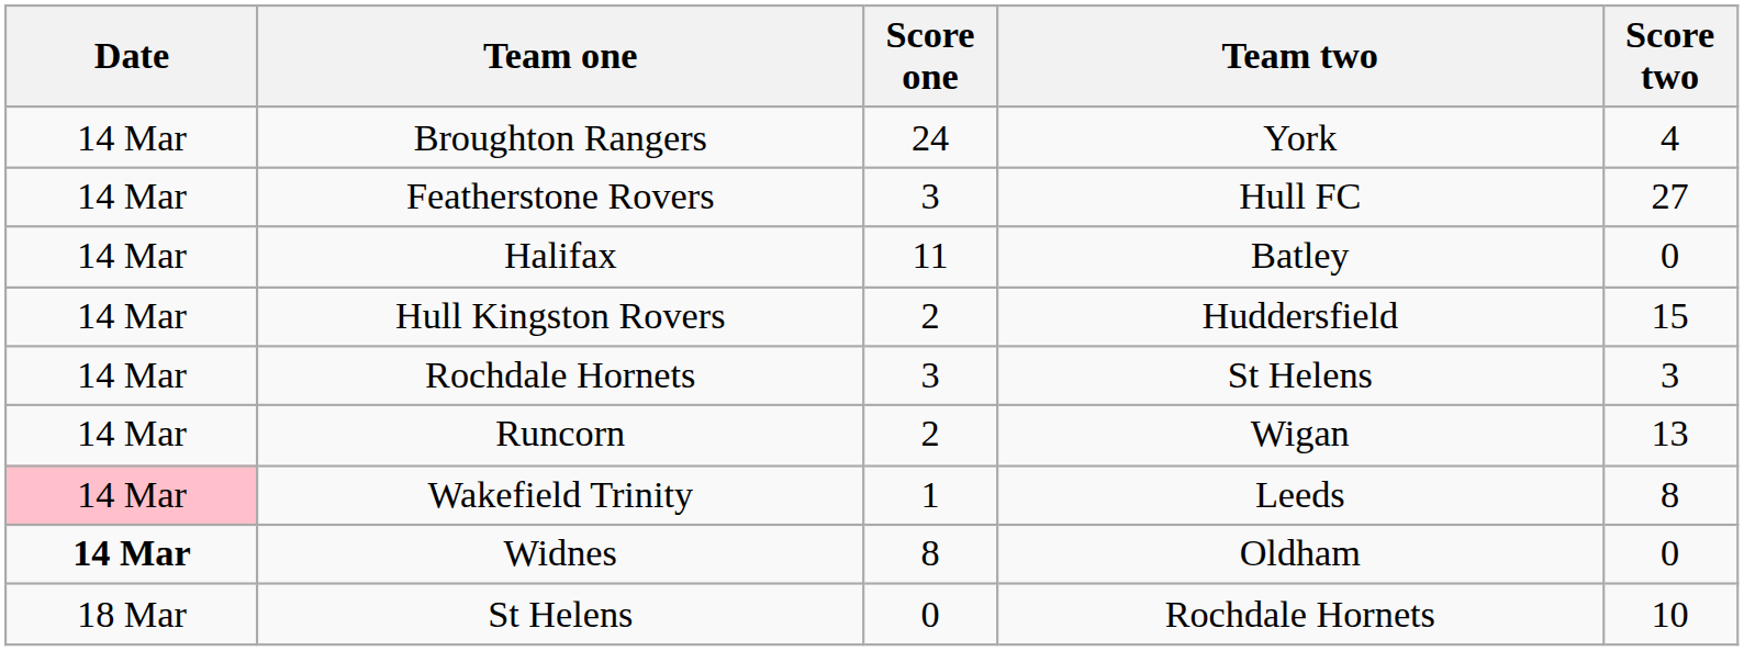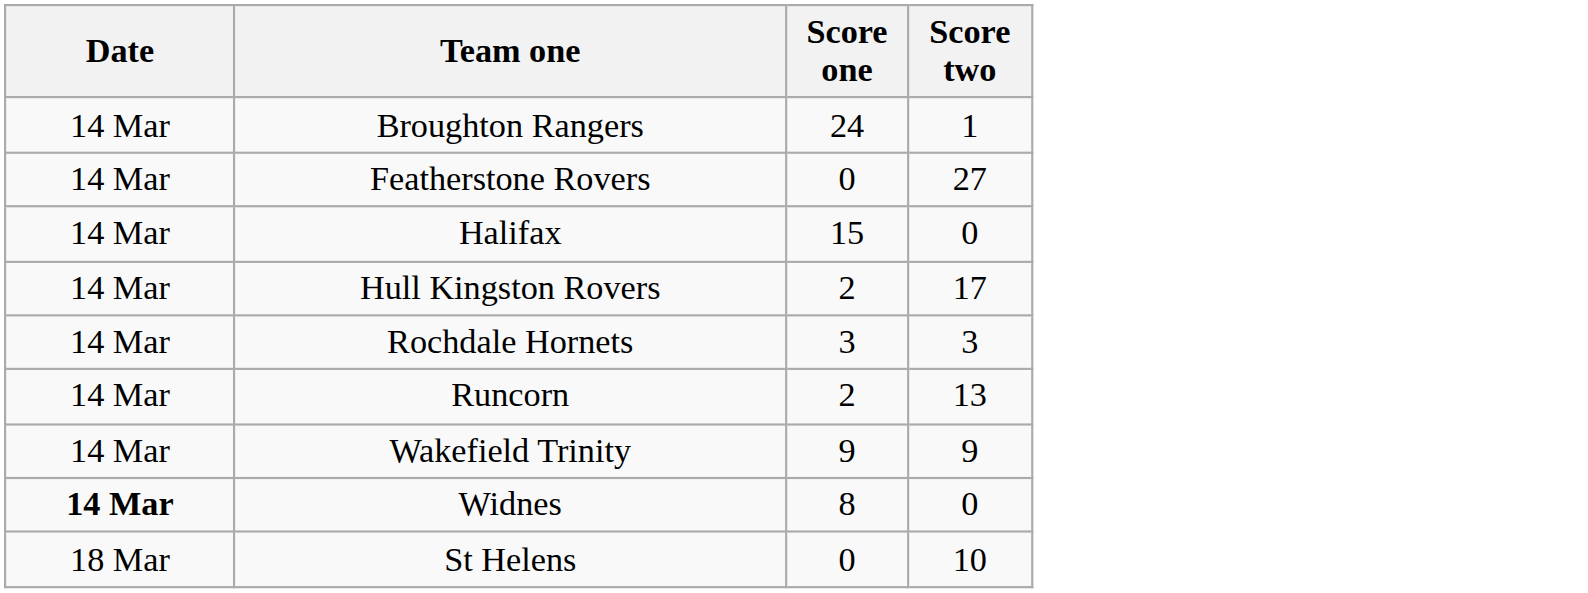 <table class="wikitable" style="text-align: center">
 <tr>
 <th width=100>Date</th>
 <th width=250>Team one</th>
 <th width=50>Score one</th>
-<th width=250>Team two</th>
 <th width=50>Score two</th>
 </tr>
 <tr>
 <td>14 Mar</td>
 <td>Broughton Rangers</td>
 <td>24</td>
-<td>York</td>
-<td>4</td>
+<td>1</td>
 </tr>
 <tr>
 <td>14 Mar</td>
 <td>Featherstone Rovers</td>
-<td>3</td>
-<td>Hull FC</td>
+<td>0</td>
 <td>27</td>
 </tr>
 <tr>
 <td>14 Mar</td>
 <td>Halifax</td>
-<td>11</td>
-<td>Batley</td>
+<td>15</td>
 <td>0</td>
 </tr>
 <tr>
 <td>14 Mar</td>
 <td>Hull Kingston Rovers</td>
 <td>2</td>
-<td>Huddersfield</td>
-<td>15</td>
+<td>17</td>
 </tr>
 <tr>
 <td>14 Mar</td>
 <td>Rochdale Hornets</td>
 <td>3</td>
-<td>St Helens</td>
 <td>3</td>
 </tr>
 <tr>
 <td>14 Mar</td>
 <td>Runcorn</td>
 <td>2</td>
-<td>Wigan</td>
 <td>13</td>
 </tr>
 <tr>
-<td style="background: pink;">14 Mar</td>
+<td>14 Mar</td>
 <td>Wakefield Trinity</td>
-<td>1</td>
-<td>Leeds</td>
-<td>8</td>
+<td>9</td>
+<td>9</td>
 </tr>
 <tr>
 <td><strong>14 Mar</strong></td>
 <td>Widnes</td>
 <td>8</td>
-<td>Oldham</td>
 <td>0</td>
 </tr>
 <tr>
 <td>18 Mar</td>
 <td>St Helens</td>
 <td>0</td>
-<td>Rochdale Hornets</td>
 <td>10</td>
 </tr>
 </table>
